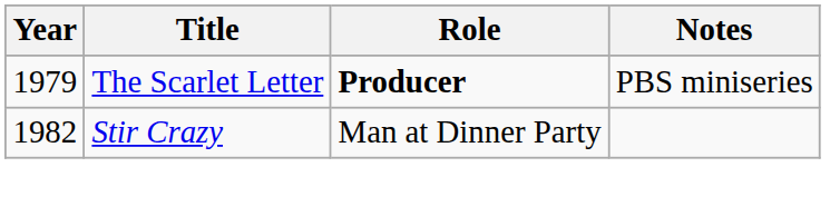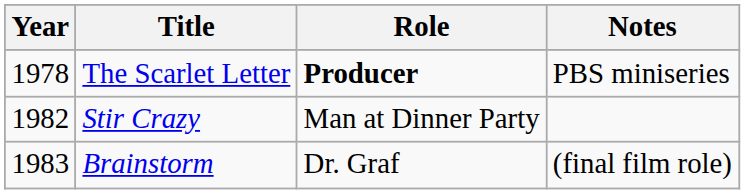 <table class="wikitable">
 <tr>
 <th>Year</th>
 <th>Title</th>
 <th>Role</th>
 <th>Notes</th>
 </tr>
 <tr>
-<td>1979</td>
+<td>1978</td>
 <td><a href='#'>The Scarlet Letter</a></td>
 <td><strong>Producer</strong></td>
 <td>PBS miniseries</td>
 </tr>
 <tr>
 <td>1982</td>
 <td><em><a href='#'>Stir Crazy</a></em></td>
 <td>Man at Dinner Party</td>
 <td></td>
 </tr>
+<tr>
+<td>1983</td>
+<td><em><a href='#'>Brainstorm</a></em></td>
+<td>Dr. Graf</td>
+<td>(final film role)</td>
+</tr>
 </table>
